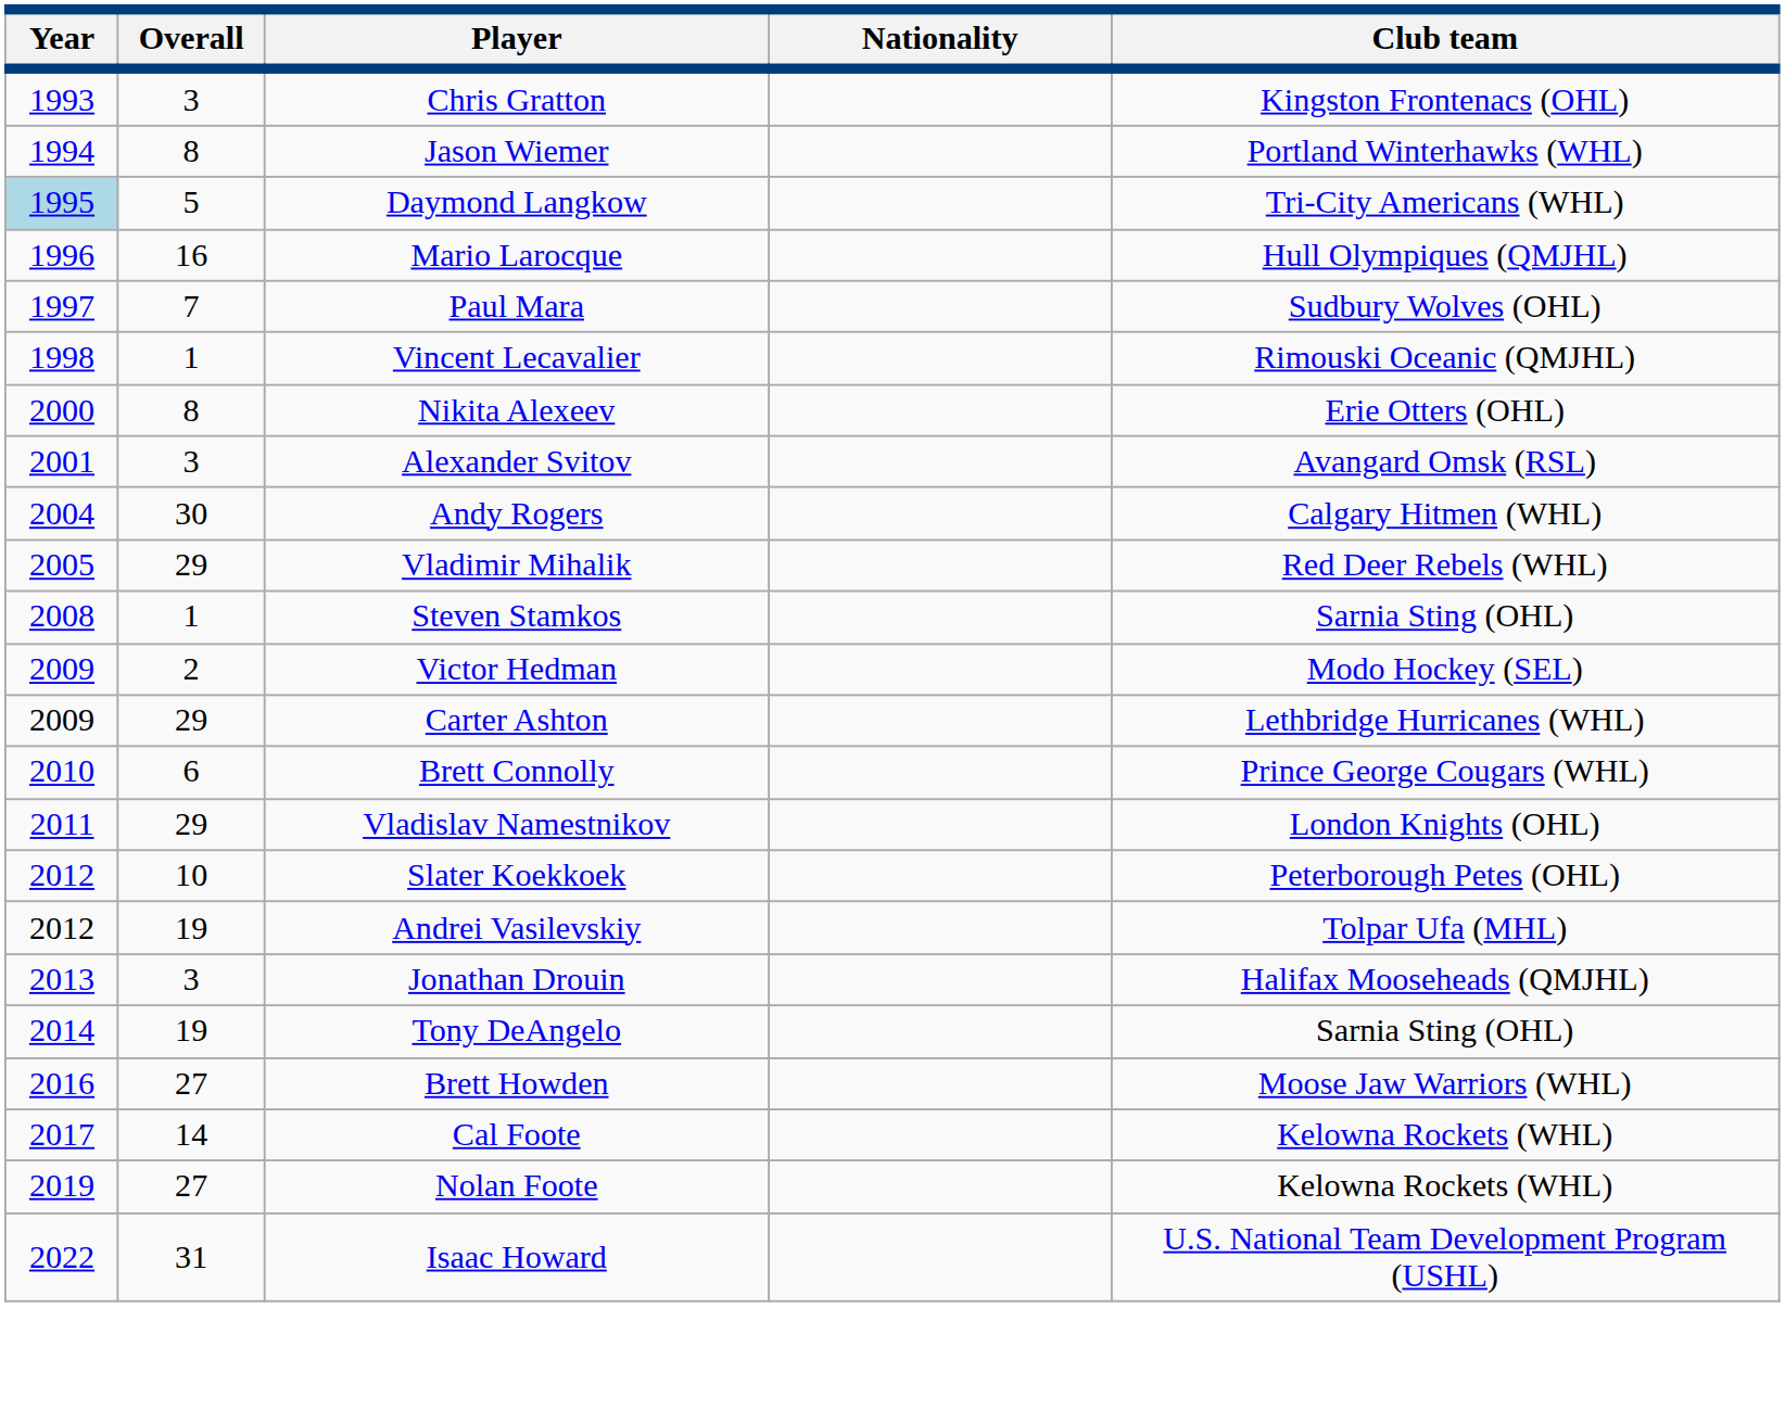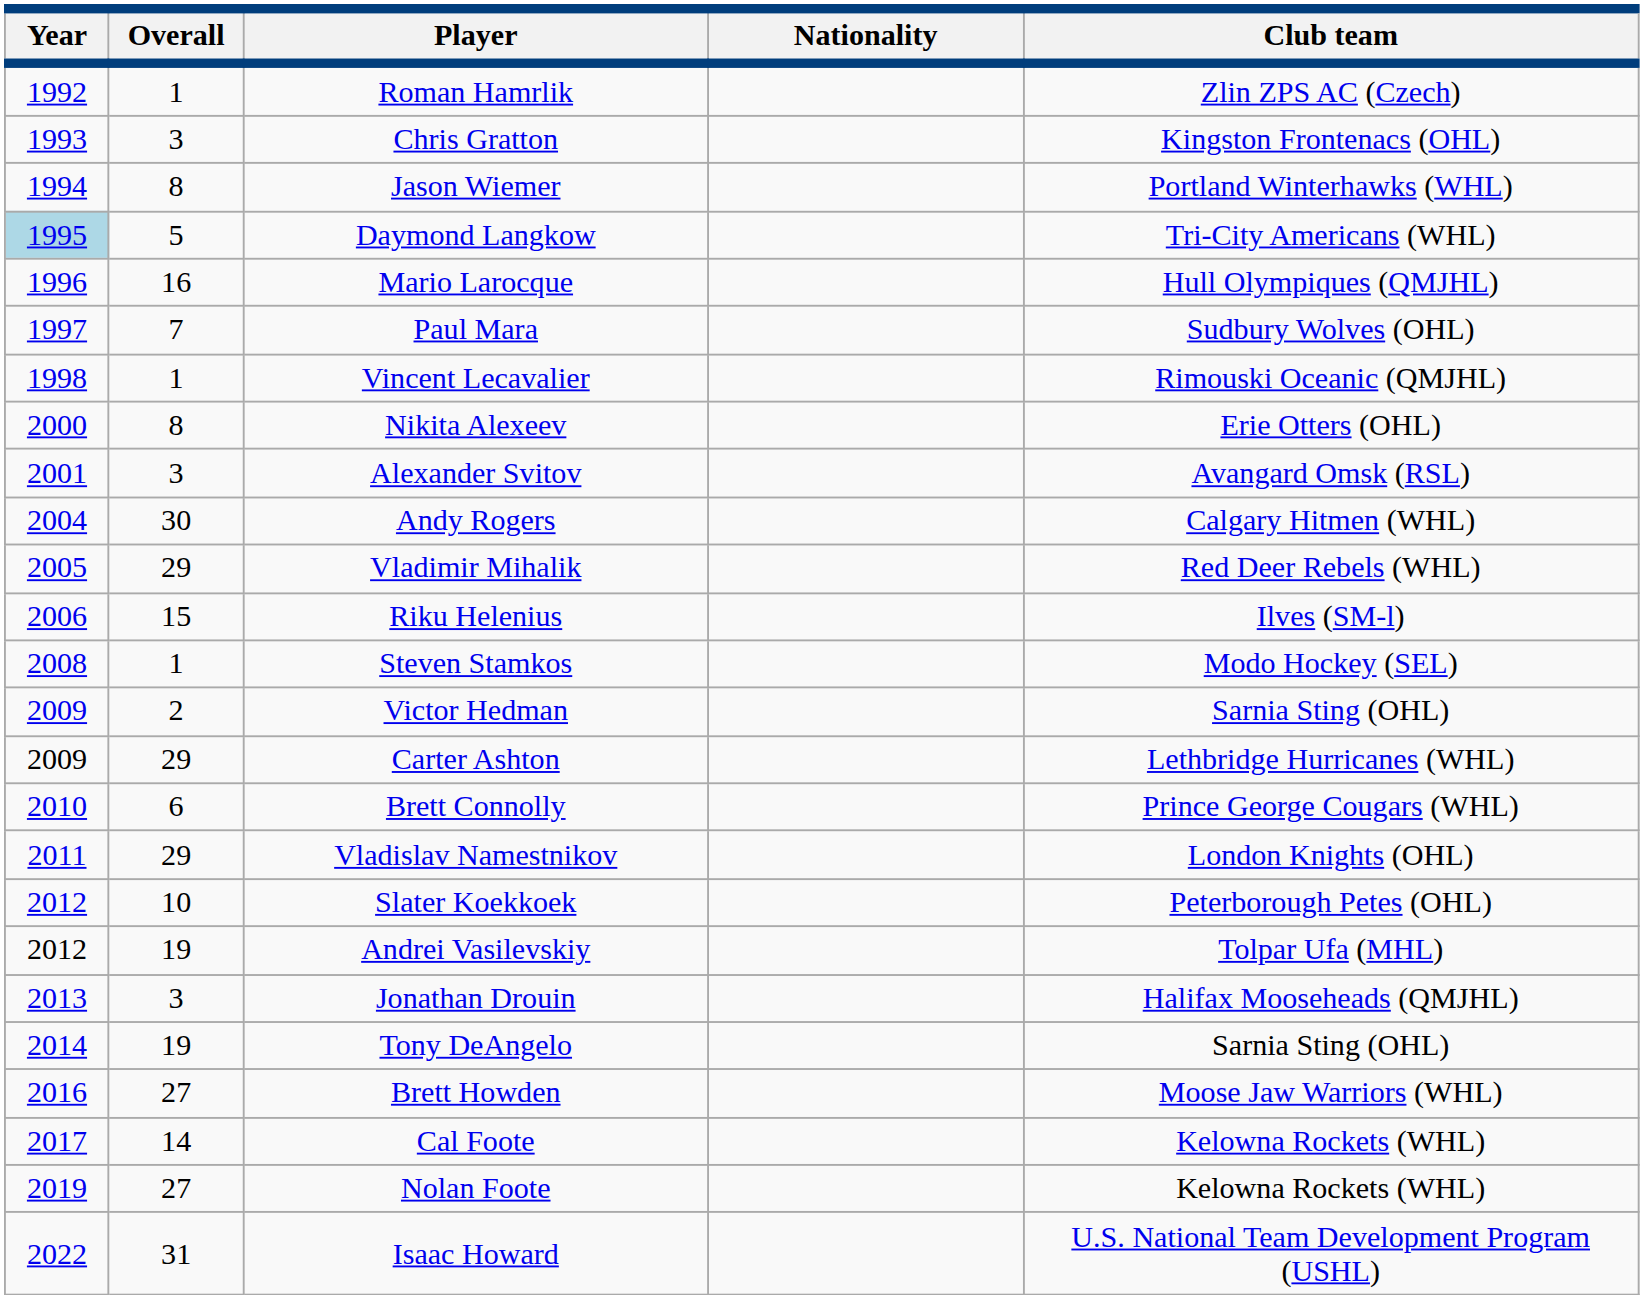 <table class="wikitable sortable" style="text-align:center">
 <tr style= "background:#FFFFFF; border-top:#003D7C 5px solid; border-bottom:#003D7C 5px solid;">
 <th style="width:3em">Year</th>
 <th style="width:4em">Overall</th>
 <th style="width:15em">Player</th>
 <th style="width:10em">Nationality</th>
 <th style="width:20em">Club team</th>
+</tr>
+<tr>
+<td><a href='#'>1992</a></td>
+<td>1</td>
+<td><a href='#'>Roman Hamrlik</a></td>
+<td></td>
+<td><a href='#'>Zlin ZPS AC</a> (<a href='#'>Czech</a>)</td>
 </tr>
 <tr>
 <td><a href='#'>1993</a></td>
 <td>3</td>
 <td><a href='#'>Chris Gratton</a></td>
 <td></td>
 <td><a href='#'>Kingston Frontenacs</a> (<a href='#'>OHL</a>)</td>
 </tr>
 <tr>
 <td><a href='#'>1994</a></td>
 <td>8</td>
 <td><a href='#'>Jason Wiemer</a></td>
 <td></td>
 <td><a href='#'>Portland Winterhawks</a> (<a href='#'>WHL</a>)</td>
 </tr>
 <tr align="center">
 <td style="background: lightblue;"><a href='#'>1995</a></td>
 <td>5</td>
 <td><a href='#'>Daymond Langkow</a></td>
 <td></td>
 <td><a href='#'>Tri-City Americans</a> (WHL)</td>
 </tr>
 <tr>
 <td><a href='#'>1996</a></td>
 <td>16</td>
 <td><a href='#'>Mario Larocque</a></td>
 <td></td>
 <td><a href='#'>Hull Olympiques</a> (<a href='#'>QMJHL</a>)</td>
 </tr>
 <tr align="center">
 <td><a href='#'>1997</a></td>
 <td>7</td>
 <td><a href='#'>Paul Mara</a></td>
 <td></td>
 <td><a href='#'>Sudbury Wolves</a> (OHL)</td>
 </tr>
 <tr>
 <td><a href='#'>1998</a></td>
 <td>1</td>
 <td><a href='#'>Vincent Lecavalier</a></td>
 <td></td>
 <td><a href='#'>Rimouski Oceanic</a> (QMJHL)</td>
 </tr>
 <tr>
 <td><a href='#'>2000</a></td>
 <td>8</td>
 <td><a href='#'>Nikita Alexeev</a></td>
 <td></td>
 <td><a href='#'>Erie Otters</a> (OHL)</td>
 </tr>
 <tr>
 <td><a href='#'>2001</a></td>
 <td>3</td>
 <td><a href='#'>Alexander Svitov</a></td>
 <td></td>
 <td><a href='#'>Avangard Omsk</a> (<a href='#'>RSL</a>)</td>
 </tr>
 <tr>
 <td><a href='#'>2004</a></td>
 <td>30</td>
 <td><a href='#'>Andy Rogers</a></td>
 <td></td>
 <td><a href='#'>Calgary Hitmen</a> (WHL)</td>
 </tr>
 <tr>
 <td><a href='#'>2005</a></td>
 <td>29</td>
 <td><a href='#'>Vladimir Mihalik</a></td>
 <td></td>
 <td><a href='#'>Red Deer Rebels</a> (WHL)</td>
 </tr>
 <tr>
+<td><a href='#'>2006</a></td>
+<td>15</td>
+<td><a href='#'>Riku Helenius</a></td>
+<td></td>
+<td><a href='#'>Ilves</a> (<a href='#'>SM-l</a>)</td>
+</tr>
+<tr>
 <td><a href='#'>2008</a></td>
 <td>1</td>
 <td><a href='#'>Steven Stamkos</a></td>
 <td></td>
-<td><a href='#'>Sarnia Sting</a> (OHL)</td>
+<td><a href='#'>Modo Hockey</a> (<a href='#'>SEL</a>)</td>
 </tr>
 <tr>
 <td><a href='#'>2009</a></td>
 <td>2</td>
 <td><a href='#'>Victor Hedman</a></td>
 <td></td>
-<td><a href='#'>Modo Hockey</a> (<a href='#'>SEL</a>)</td>
+<td><a href='#'>Sarnia Sting</a> (OHL)</td>
 </tr>
 <tr>
 <td>2009</td>
 <td>29</td>
 <td><a href='#'>Carter Ashton</a></td>
 <td></td>
 <td><a href='#'>Lethbridge Hurricanes</a> (WHL)</td>
 </tr>
 <tr>
 <td><a href='#'>2010</a></td>
 <td>6</td>
 <td><a href='#'>Brett Connolly</a></td>
 <td></td>
 <td><a href='#'>Prince George Cougars</a> (WHL)</td>
 </tr>
 <tr>
 <td><a href='#'>2011</a></td>
 <td>29</td>
 <td><a href='#'>Vladislav Namestnikov</a></td>
 <td></td>
 <td><a href='#'>London Knights</a> (OHL)</td>
 </tr>
 <tr>
 <td><a href='#'>2012</a></td>
 <td>10</td>
 <td><a href='#'>Slater Koekkoek</a></td>
 <td></td>
 <td><a href='#'>Peterborough Petes</a> (OHL)</td>
 </tr>
 <tr>
 <td>2012</td>
 <td>19</td>
 <td><a href='#'>Andrei Vasilevskiy</a></td>
 <td></td>
 <td><a href='#'>Tolpar Ufa</a> (<a href='#'>MHL</a>)</td>
 </tr>
 <tr>
 <td><a href='#'>2013</a></td>
 <td>3</td>
 <td><a href='#'>Jonathan Drouin</a></td>
 <td></td>
 <td><a href='#'>Halifax Mooseheads</a> (QMJHL)</td>
 </tr>
 <tr>
 <td><a href='#'>2014</a></td>
 <td>19</td>
 <td><a href='#'>Tony DeAngelo</a></td>
 <td></td>
 <td>Sarnia Sting (OHL)</td>
 </tr>
 <tr>
 <td><a href='#'>2016</a></td>
 <td>27</td>
 <td><a href='#'>Brett Howden</a></td>
 <td></td>
 <td><a href='#'>Moose Jaw Warriors</a> (WHL)</td>
 </tr>
 <tr>
 <td><a href='#'>2017</a></td>
 <td>14</td>
 <td><a href='#'>Cal Foote</a></td>
 <td></td>
 <td><a href='#'>Kelowna Rockets</a> (WHL)</td>
 </tr>
 <tr>
 <td><a href='#'>2019</a></td>
 <td>27</td>
 <td><a href='#'>Nolan Foote</a></td>
 <td></td>
 <td>Kelowna Rockets (WHL)</td>
 </tr>
 <tr>
 <td><a href='#'>2022</a></td>
 <td>31</td>
 <td><a href='#'>Isaac Howard</a></td>
 <td></td>
 <td><a href='#'>U.S. National Team Development Program</a> (<a href='#'>USHL</a>)</td>
 </tr>
 </table>
